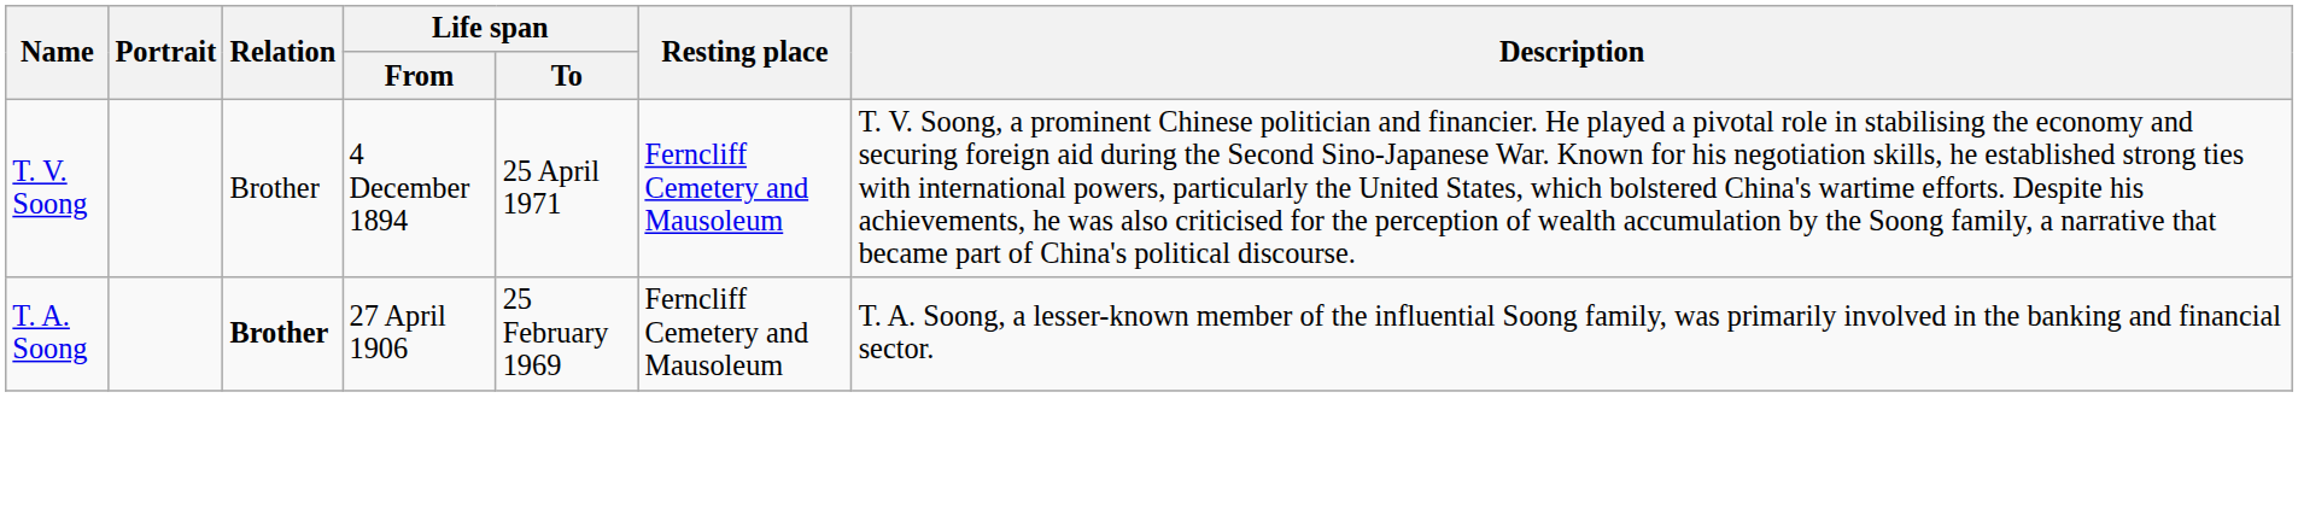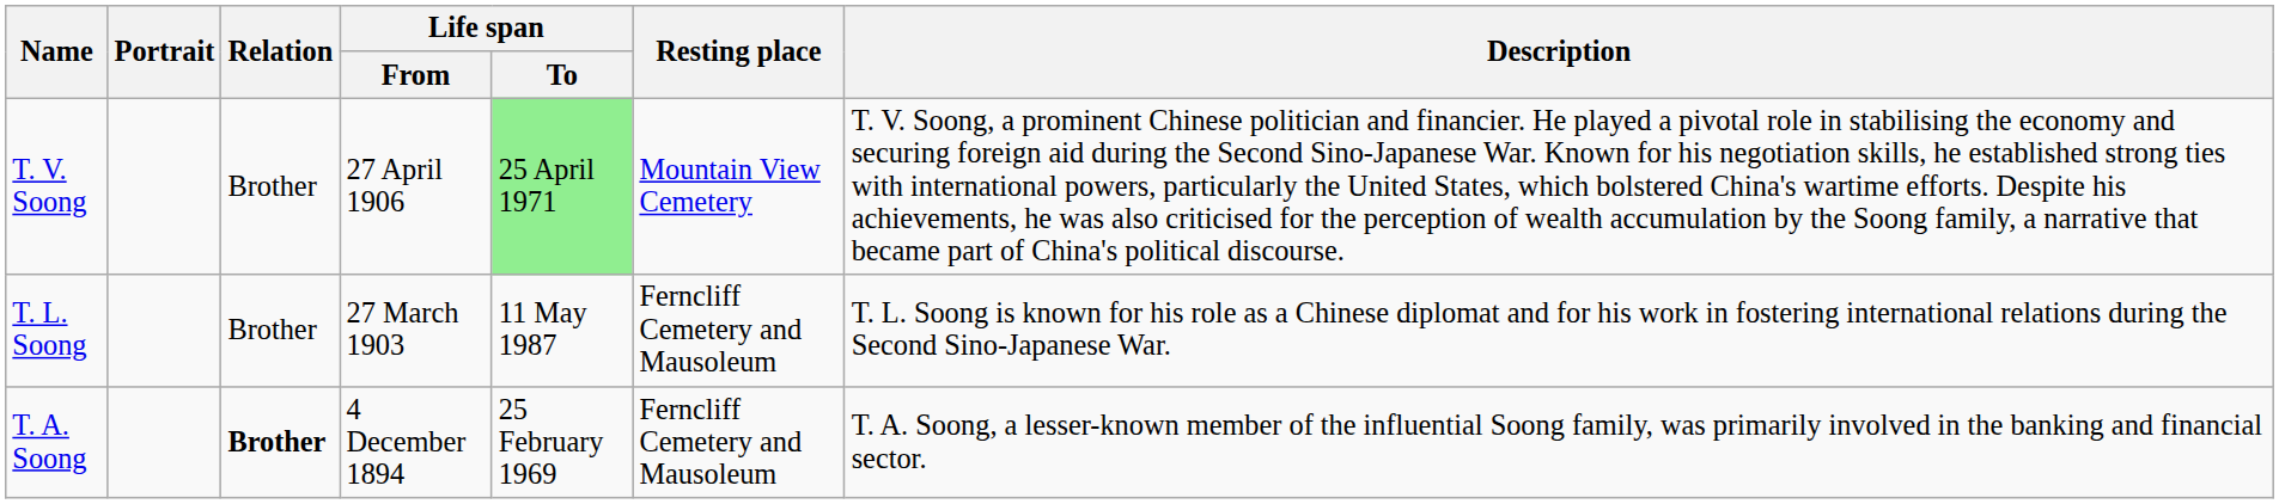 <table class="wikitable">
 <tr>
 <th rowspan="2">Name</th>
 <th rowspan="2"><strong>Portrait</strong></th>
 <th rowspan="2">Relation</th>
 <th colspan="2">Life span</th>
 <th rowspan="2">Resting place</th>
 <th rowspan="2">Description</th>
 </tr>
 <tr>
 <th>From</th>
 <th>To</th>
 </tr>
 <tr>
 <td><a href='#'>T. V. Soong</a></td>
 <td></td>
 <td>Brother</td>
-<td>4 December 1894</td>
-<td>25 April 1971</td>
-<td><a href='#'>Ferncliff Cemetery and Mausoleum</a></td>
+<td>27 April 1906</td>
+<td style="background: lightgreen;">25 April 1971</td>
+<td><a href='#'>Mountain View Cemetery</a></td>
 <td>T. V. Soong, a prominent Chinese politician and financier. He played a pivotal role in stabilising the economy and securing foreign aid during the Second Sino-Japanese War. Known for his negotiation skills, he established strong ties with international powers, particularly the United States, which bolstered China's wartime efforts. Despite his achievements, he was also criticised for the perception of wealth accumulation by the Soong family, a narrative that became part of China's political discourse.</td>
+</tr>
+<tr>
+<td><a href='#'>T. L. Soong</a></td>
+<td></td>
+<td>Brother</td>
+<td>27 March 1903</td>
+<td>11 May 1987</td>
+<td>Ferncliff Cemetery and Mausoleum</td>
+<td>T. L. Soong is known for his role as a Chinese diplomat and for his work in fostering international relations during the Second Sino-Japanese War.</td>
 </tr>
 <tr>
 <td><a href='#'>T. A. Soong</a></td>
 <td></td>
 <td><strong>Brother</strong></td>
-<td>27 April 1906</td>
+<td>4 December 1894</td>
 <td>25 February 1969</td>
 <td>Ferncliff Cemetery and Mausoleum</td>
 <td>T. A. Soong, a lesser-known member of the influential Soong family, was primarily involved in the banking and financial sector.</td>
 </tr>
 </table>
